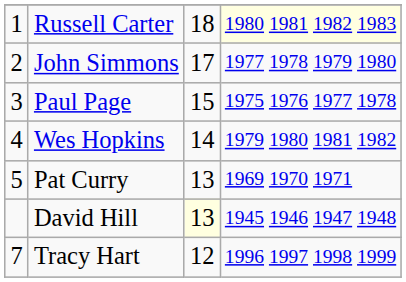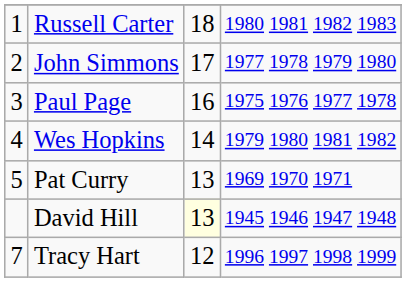 <table class="wikitable">
 <tr>
 </tr>
 <tr>
 <td>1</td>
 <td><a href='#'>Russell Carter</a></td>
 <td>18</td>
-<td style="background: lightyellow; font-size:80%;"><a href='#'>1980</a> <a href='#'>1981</a> <a href='#'>1982</a> <a href='#'>1983</a></td>
+<td style="font-size:80%;"><a href='#'>1980</a> <a href='#'>1981</a> <a href='#'>1982</a> <a href='#'>1983</a></td>
 </tr>
 <tr>
 <td>2</td>
 <td><a href='#'>John Simmons</a></td>
 <td>17</td>
 <td style="font-size:80%;"><a href='#'>1977</a> <a href='#'>1978</a> <a href='#'>1979</a> <a href='#'>1980</a></td>
 </tr>
 <tr>
 <td>3</td>
 <td><a href='#'>Paul Page</a></td>
-<td>15</td>
+<td>16</td>
 <td style="font-size:80%;"><a href='#'>1975</a> <a href='#'>1976</a> <a href='#'>1977</a> <a href='#'>1978</a></td>
 </tr>
 <tr>
 <td>4</td>
 <td><a href='#'>Wes Hopkins</a></td>
 <td>14</td>
 <td style="font-size:80%;"><a href='#'>1979</a> <a href='#'>1980</a> <a href='#'>1981</a> <a href='#'>1982</a></td>
 </tr>
 <tr>
 <td>5</td>
 <td>Pat Curry</td>
 <td>13</td>
 <td style="font-size:80%;"><a href='#'>1969</a> <a href='#'>1970</a> <a href='#'>1971</a></td>
 </tr>
 <tr>
 <td></td>
 <td>David Hill</td>
 <td style="background: lightyellow;">13</td>
 <td style="font-size:80%;"><a href='#'>1945</a> <a href='#'>1946</a> <a href='#'>1947</a> <a href='#'>1948</a></td>
 </tr>
 <tr>
 <td>7</td>
 <td>Tracy Hart</td>
 <td>12</td>
 <td style="font-size:80%;"><a href='#'>1996</a> <a href='#'>1997</a> <a href='#'>1998</a> <a href='#'>1999</a></td>
 </tr>
 </table>
